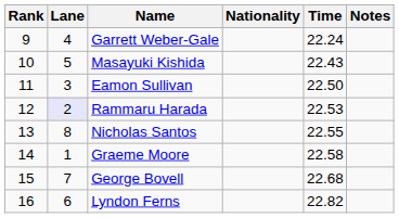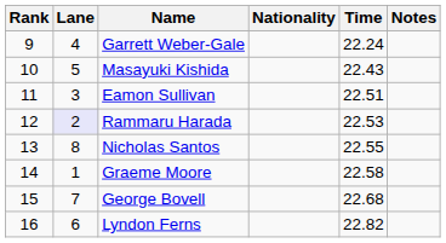 <table class="wikitable sortable" style="text-align:center">
 <tr>
 <th>Rank</th>
 <th>Lane</th>
 <th>Name</th>
 <th>Nationality</th>
 <th>Time</th>
 <th>Notes</th>
 </tr>
 <tr>
 <td>9</td>
 <td>4</td>
 <td align=left><a href='#'>Garrett Weber-Gale</a></td>
 <td align=left></td>
 <td>22.24</td>
 <td></td>
 </tr>
 <tr>
 <td>10</td>
 <td>5</td>
 <td align=left><a href='#'>Masayuki Kishida</a></td>
 <td align=left></td>
 <td>22.43</td>
 <td></td>
 </tr>
 <tr>
 <td>11</td>
 <td>3</td>
 <td align=left><a href='#'>Eamon Sullivan</a></td>
 <td align=left></td>
-<td>22.50</td>
+<td>22.51</td>
 <td></td>
 </tr>
 <tr>
 <td>12</td>
 <td style="background: lavender;">2</td>
 <td align=left><a href='#'>Rammaru Harada</a></td>
 <td align=left></td>
 <td>22.53</td>
 <td></td>
 </tr>
 <tr>
 <td>13</td>
 <td>8</td>
 <td align=left><a href='#'>Nicholas Santos</a></td>
 <td align=left></td>
 <td>22.55</td>
 <td></td>
 </tr>
 <tr>
 <td>14</td>
 <td>1</td>
 <td align=left><a href='#'>Graeme Moore</a></td>
 <td align=left></td>
 <td>22.58</td>
 <td></td>
 </tr>
 <tr>
 <td>15</td>
 <td>7</td>
 <td align=left><a href='#'>George Bovell</a></td>
 <td align=left></td>
 <td>22.68</td>
 <td></td>
 </tr>
 <tr>
 <td>16</td>
 <td>6</td>
 <td align=left><a href='#'>Lyndon Ferns</a></td>
 <td align=left></td>
 <td>22.82</td>
 <td></td>
 </tr>
 </table>
